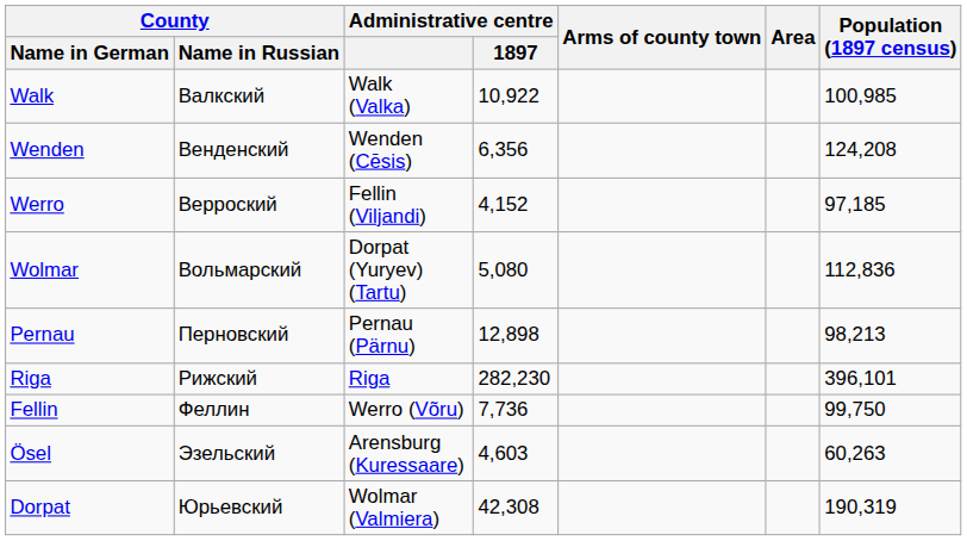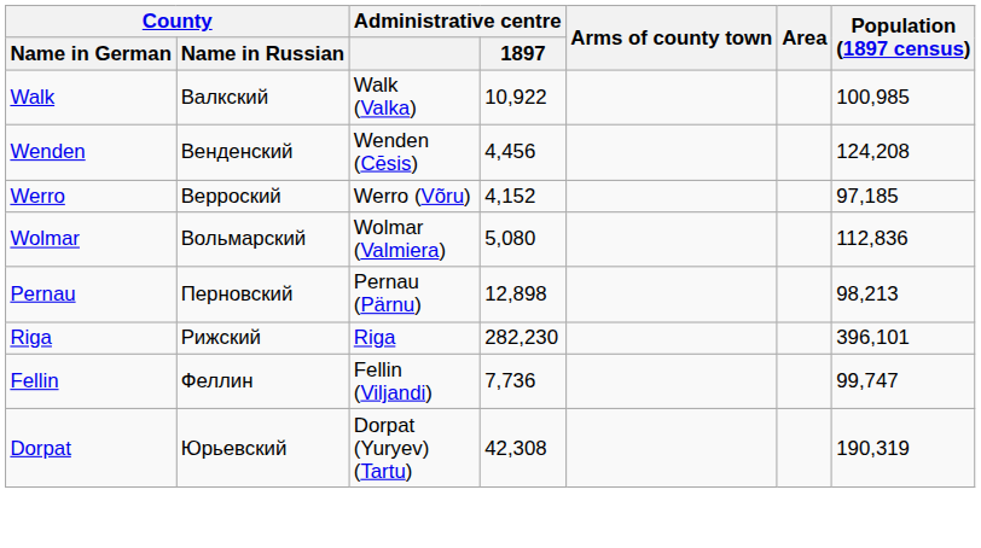 <table class="wikitable sortable">
 <tr>
 <th colspan=2><a href='#'>County</a></th>
 <th colspan="2">Administrative centre</th>
 <th rowspan="2">Arms of county town</th>
 <th rowspan=2>Area</th>
 <th rowspan=2>Population<br>(<a href='#'>1897 census</a>)</th>
 </tr>
 <tr>
 <th>Name in German</th>
 <th>Name in Russian</th>
 <th></th>
 <th>1897</th>
 </tr>
 <tr>
 <td><a href='#'>Walk</a></td>
 <td>Валкский</td>
 <td>Walk<br>(<a href='#'>Valka</a>)</td>
 <td>10,922</td>
 <td></td>
 <td></td>
 <td>100,985</td>
 </tr>
 <tr>
 <td><a href='#'>Wenden</a></td>
 <td>Венденский</td>
 <td>Wenden<br>(<a href='#'>Cēsis</a>)</td>
-<td>6,356</td>
+<td>4,456</td>
 <td></td>
 <td></td>
 <td>124,208</td>
 </tr>
 <tr>
 <td><a href='#'>Werro</a></td>
 <td>Верроский</td>
-<td>Fellin<br>(<a href='#'>Viljandi</a>)</td>
+<td>Werro (<a href='#'>Võru</a>)</td>
 <td>4,152</td>
 <td></td>
 <td></td>
 <td>97,185</td>
 </tr>
 <tr>
 <td><a href='#'>Wolmar</a></td>
 <td>Вольмарский</td>
-<td>Dorpat<br>(Yuryev)<br>(<a href='#'>Tartu</a>)</td>
+<td>Wolmar<br>(<a href='#'>Valmiera</a>)</td>
 <td>5,080</td>
 <td></td>
 <td></td>
 <td>112,836</td>
 </tr>
 <tr>
 <td><a href='#'>Pernau</a></td>
 <td>Перновский</td>
 <td>Pernau<br>(<a href='#'>Pärnu</a>)</td>
 <td>12,898</td>
 <td></td>
 <td></td>
 <td>98,213</td>
 </tr>
 <tr>
 <td><a href='#'>Riga</a></td>
 <td>Рижский</td>
 <td><a href='#'>Riga</a></td>
 <td>282,230</td>
 <td></td>
 <td></td>
 <td>396,101</td>
 </tr>
 <tr>
 <td><a href='#'>Fellin</a></td>
 <td>Феллин</td>
-<td>Werro (<a href='#'>Võru</a>)</td>
+<td>Fellin<br>(<a href='#'>Viljandi</a>)</td>
 <td>7,736</td>
 <td></td>
 <td></td>
-<td>99,750</td>
-</tr>
-<tr>
-<td><a href='#'>Ösel</a></td>
-<td>Эзельский</td>
-<td>Arensburg<br>(<a href='#'>Kuressaare</a>)</td>
-<td>4,603</td>
-<td></td>
-<td></td>
-<td>60,263</td>
+<td>99,747</td>
 </tr>
 <tr>
 <td><a href='#'>Dorpat</a></td>
 <td>Юрьевский</td>
-<td>Wolmar<br>(<a href='#'>Valmiera</a>)</td>
+<td>Dorpat<br>(Yuryev)<br>(<a href='#'>Tartu</a>)</td>
 <td>42,308</td>
 <td></td>
 <td></td>
 <td>190,319</td>
 </tr>
 </table>
